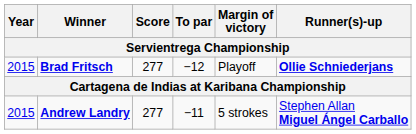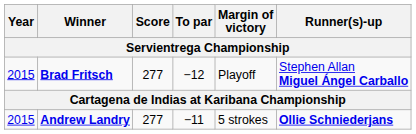 <table class=wikitable style=font-size:95%>
 <tr>
 <th>Year</th>
 <th>Winner</th>
 <th>Score</th>
 <th>To par</th>
 <th>Margin of<br>victory</th>
 <th>Runner(s)-up</th>
 </tr>
 <tr>
 <th colspan=7>Servientrega Championship</th>
 </tr>
 <tr>
 <td><a href='#'>2015</a></td>
 <td> <strong><a href='#'>Brad Fritsch</a></strong></td>
 <td align=center>277</td>
 <td align=center>−12</td>
 <td>Playoff</td>
-<td> <strong><a href='#'>Ollie Schniederjans</a></strong></td>
+<td> <a href='#'>Stephen Allan</a><br> <strong><a href='#'>Miguel Ángel Carballo</a></strong></td>
 </tr>
 <tr>
 <th colspan=7>Cartagena de Indias at Karibana Championship</th>
 </tr>
 <tr>
 <td><a href='#'>2015</a></td>
 <td> <strong><a href='#'>Andrew Landry</a></strong></td>
 <td align=center>277</td>
 <td align=center>−11</td>
 <td>5 strokes</td>
-<td> <a href='#'>Stephen Allan</a><br> <strong><a href='#'>Miguel Ángel Carballo</a></strong></td>
+<td> <strong><a href='#'>Ollie Schniederjans</a></strong></td>
 </tr>
 </table>
